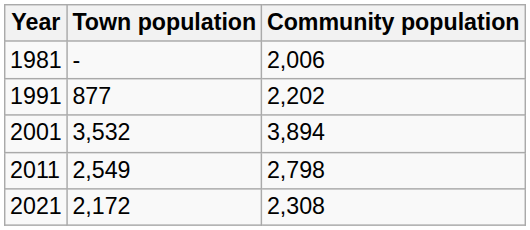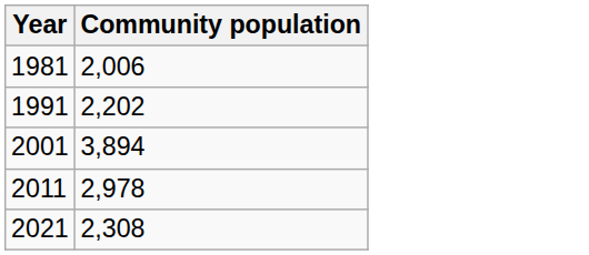 <table class=wikitable>
 <tr>
 <th>Year</th>
-<th>Town population</th>
 <th>Community population</th>
 </tr>
 <tr>
 <td>1981</td>
-<td>-</td>
 <td>2,006</td>
 </tr>
 <tr>
 <td>1991</td>
-<td>877</td>
 <td>2,202</td>
 </tr>
 <tr>
 <td>2001</td>
-<td>3,532</td>
 <td>3,894</td>
 </tr>
 <tr>
 <td>2011</td>
-<td>2,549</td>
-<td>2,798</td>
+<td>2,978</td>
 </tr>
 <tr>
 <td>2021</td>
-<td>2,172</td>
 <td>2,308</td>
 </tr>
 </table>
